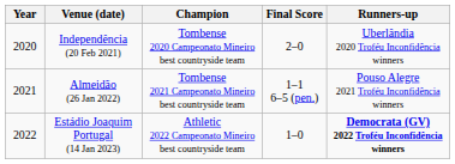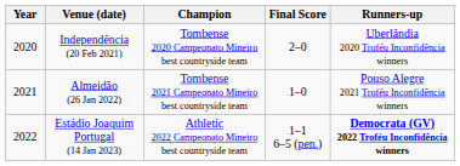 <table class="wikitable">
 <tr>
 <th width=70>Year</th>
 <th width=180>Venue (date)</th>
 <th width=300>Champion</th>
 <th width=150>Final Score</th>
 <th width=300>Runners-up</th>
 </tr>
 <tr>
 <td align=center>2020</td>
 <td align=center><a href='#'>Independência</a><br><small>(20 Feb 2021)</small></td>
 <td align=center><a href='#'>Tombense</a><br><small><a href='#'>2020 Campeonato Mineiro</a> best countryside team</small></td>
 <td align=center>2–0</td>
 <td align=center><a href='#'>Uberlândia</a><br><small>2020 <a href='#'>Troféu Inconfidência</a> winners</small></td>
 </tr>
 <tr>
 <td align=center>2021</td>
 <td align=center><a href='#'>Almeidão</a><br><small>(26 Jan 2022)</small></td>
 <td align=center><a href='#'>Tombense</a><br><small><a href='#'>2021 Campeonato Mineiro</a> best countryside team</small></td>
-<td align=center>1–1<br>6–5 (<a href='#'>pen.</a>)</td>
+<td align=center>1–0</td>
 <td align=center><a href='#'>Pouso Alegre</a><br><small>2021 <a href='#'>Troféu Inconfidência</a> winners</small></td>
 </tr>
 <tr>
 <td align=center>2022</td>
 <td align=center><a href='#'>Estádio Joaquim Portugal</a><br><small>(14 Jan 2023)</small></td>
 <td align=center><a href='#'>Athletic</a> <br><small><a href='#'>2022 Campeonato Mineiro</a> best countryside team</small></td>
-<td align=center>1–0</td>
+<td align=center>1–1<br>6–5 (<a href='#'>pen.</a>)</td>
 <td align=center><strong><a href='#'>Democrata (GV)</a><br><small>2022 <a href='#'>Troféu Inconfidência</a> winners</small></strong></td>
 </tr>
 </table>
